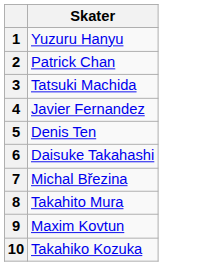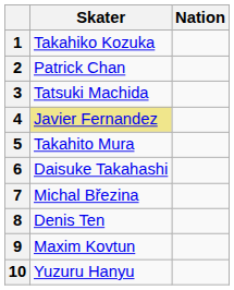 <table class="wikitable sortable" style="text-align:left">
 <tr>
 <th scope="col"></th>
 <th scope="col">Skater</th>
+<th scope="col">Nation</th>
 </tr>
 <tr>
 <th scope="row">1</th>
-<td><a href='#'>Yuzuru Hanyu</a></td>
+<td><a href='#'>Takahiko Kozuka</a></td>
+<td></td>
 </tr>
 <tr>
 <th scope="row">2</th>
 <td><a href='#'>Patrick Chan</a></td>
+<td></td>
 </tr>
 <tr>
 <th scope="row">3</th>
 <td><a href='#'>Tatsuki Machida</a></td>
+<td></td>
 </tr>
 <tr>
 <th scope="row">4</th>
-<td><a href='#'>Javier Fernandez</a></td>
+<td style="background: khaki;"><a href='#'>Javier Fernandez</a></td>
+<td></td>
 </tr>
 <tr>
 <th scope="row">5</th>
-<td><a href='#'>Denis Ten</a></td>
+<td><a href='#'>Takahito Mura</a></td>
+<td></td>
 </tr>
 <tr>
 <th scope="row">6</th>
 <td><a href='#'>Daisuke Takahashi</a></td>
+<td></td>
 </tr>
 <tr>
 <th scope="row">7</th>
 <td><a href='#'>Michal Březina</a></td>
+<td></td>
 </tr>
 <tr>
 <th scope="row">8</th>
-<td><a href='#'>Takahito Mura</a></td>
+<td><a href='#'>Denis Ten</a></td>
+<td></td>
 </tr>
 <tr>
 <th scope="row">9</th>
 <td><a href='#'>Maxim Kovtun</a></td>
+<td></td>
 </tr>
 <tr>
 <th scope="row">10</th>
-<td><a href='#'>Takahiko Kozuka</a></td>
+<td><a href='#'>Yuzuru Hanyu</a></td>
+<td></td>
 </tr>
 </table>
